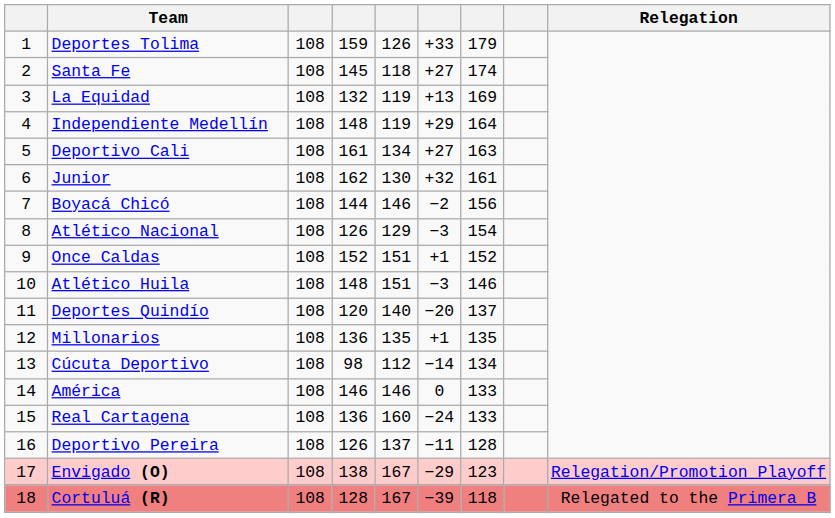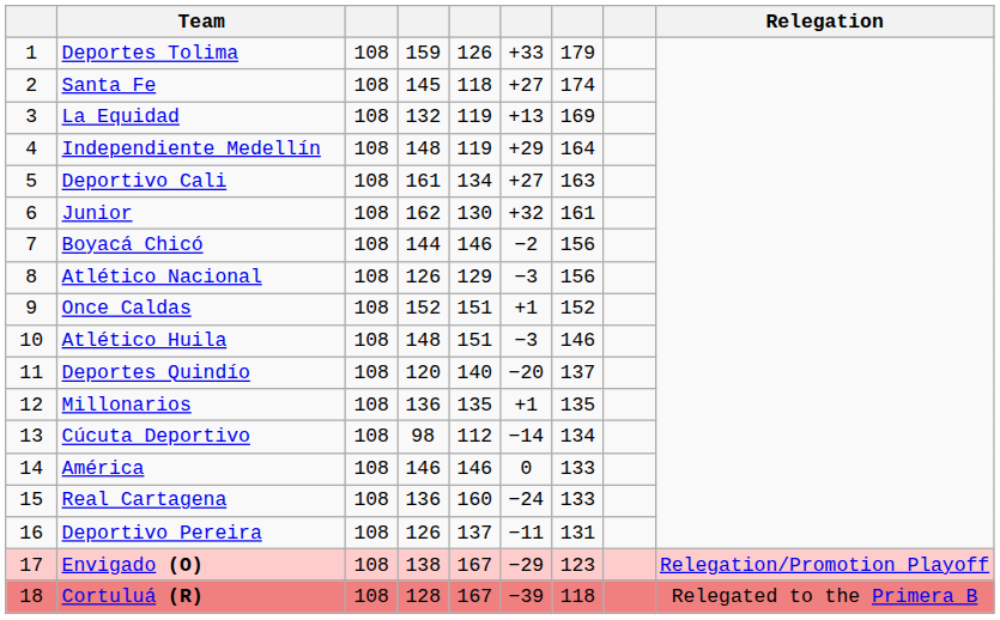 <table class="wikitable" style="text-align: center;">
 <tr>
 <th width=28></th>
 <th width=185>Team</th>
 <th width=28></th>
 <th width=28></th>
 <th width=28></th>
 <th width=28></th>
 <th width=28></th>
 <th width=28></th>
 <th>Relegation</th>
 </tr>
 <tr>
 <td>1</td>
 <td align="left"><a href='#'>Deportes Tolima</a></td>
 <td>108</td>
 <td>159</td>
 <td>126</td>
 <td>+33</td>
 <td>179</td>
 <td><strong></strong></td>
 </tr>
 <tr>
 <td>2</td>
 <td align="left"><a href='#'>Santa Fe</a></td>
 <td>108</td>
 <td>145</td>
 <td>118</td>
 <td>+27</td>
 <td>174</td>
 <td><strong></strong></td>
 </tr>
 <tr>
 <td>3</td>
 <td align="left"><a href='#'>La Equidad</a></td>
 <td>108</td>
 <td>132</td>
 <td>119</td>
 <td>+13</td>
 <td>169</td>
 <td><strong></strong></td>
 </tr>
 <tr>
 <td>4</td>
 <td align="left"><a href='#'>Independiente Medellín</a></td>
 <td>108</td>
 <td>148</td>
 <td>119</td>
 <td>+29</td>
 <td>164</td>
 <td><strong></strong></td>
 </tr>
 <tr>
 <td>5</td>
 <td align="left"><a href='#'>Deportivo Cali</a></td>
 <td>108</td>
 <td>161</td>
 <td>134</td>
 <td>+27</td>
 <td>163</td>
 <td><strong></strong></td>
 </tr>
 <tr>
 <td>6</td>
 <td align="left"><a href='#'>Junior</a></td>
 <td>108</td>
 <td>162</td>
 <td>130</td>
 <td>+32</td>
 <td>161</td>
 <td><strong></strong></td>
 </tr>
 <tr>
 <td>7</td>
 <td align="left"><a href='#'>Boyacá Chicó</a></td>
 <td>108</td>
 <td>144</td>
 <td>146</td>
 <td>−2</td>
 <td>156</td>
 <td><strong></strong></td>
 </tr>
 <tr>
 <td>8</td>
 <td align="left"><a href='#'>Atlético Nacional</a></td>
 <td>108</td>
 <td>126</td>
 <td>129</td>
 <td>−3</td>
-<td>154</td>
+<td>156</td>
 <td><strong></strong></td>
 </tr>
 <tr>
 <td>9</td>
 <td align="left"><a href='#'>Once Caldas</a></td>
 <td>108</td>
 <td>152</td>
 <td>151</td>
 <td>+1</td>
 <td>152</td>
 <td><strong></strong></td>
 </tr>
 <tr>
 <td>10</td>
 <td align="left"><a href='#'>Atlético Huila</a></td>
 <td>108</td>
 <td>148</td>
 <td>151</td>
 <td>−3</td>
 <td>146</td>
 <td><strong></strong></td>
 </tr>
 <tr>
 <td>11</td>
 <td align="left"><a href='#'>Deportes Quindío</a></td>
 <td>108</td>
 <td>120</td>
 <td>140</td>
 <td>−20</td>
 <td>137</td>
 <td><strong></strong></td>
 </tr>
 <tr>
 <td>12</td>
 <td align="left"><a href='#'>Millonarios</a></td>
 <td>108</td>
 <td>136</td>
 <td>135</td>
 <td>+1</td>
 <td>135</td>
 <td><strong></strong></td>
 </tr>
 <tr>
 <td>13</td>
 <td align="left"><a href='#'>Cúcuta Deportivo</a></td>
 <td>108</td>
 <td>98</td>
 <td>112</td>
 <td>−14</td>
 <td>134</td>
 <td><strong></strong></td>
 </tr>
 <tr>
 <td>14</td>
 <td align="left"><a href='#'>América</a></td>
 <td>108</td>
 <td>146</td>
 <td>146</td>
 <td>0</td>
 <td>133</td>
 <td><strong></strong></td>
 </tr>
 <tr>
 <td>15</td>
 <td align="left"><a href='#'>Real Cartagena</a></td>
 <td>108</td>
 <td>136</td>
 <td>160</td>
 <td>−24</td>
 <td>133</td>
 <td><strong></strong></td>
 </tr>
 <tr>
 <td>16</td>
 <td align="left"><a href='#'>Deportivo Pereira</a></td>
 <td>108</td>
 <td>126</td>
 <td>137</td>
 <td>−11</td>
-<td>128</td>
+<td>131</td>
 <td><strong></strong></td>
 </tr>
 <tr bgcolor=#FFCCCC>
 <td>17</td>
 <td align="left"><a href='#'>Envigado</a> <strong>(O)</strong></td>
 <td>108</td>
 <td>138</td>
 <td>167</td>
 <td>−29</td>
 <td>123</td>
 <td><strong></strong></td>
 <td><a href='#'>Relegation/Promotion Playoff</a></td>
 </tr>
 <tr bgcolor=#F08080>
 <td>18</td>
 <td align="left"><a href='#'>Cortuluá</a> <strong>(R)</strong></td>
 <td>108</td>
 <td>128</td>
 <td>167</td>
 <td>−39</td>
 <td>118</td>
 <td><strong></strong></td>
 <td>Relegated to the <a href='#'>Primera B</a></td>
 </tr>
 </table>
